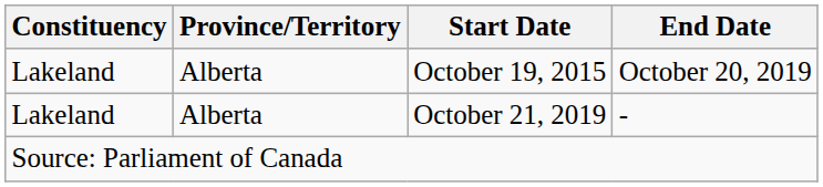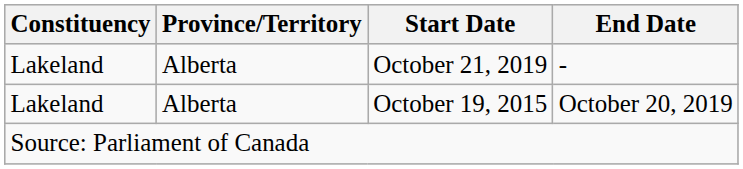 <table class="wikitable">
 <tr>
 <th>Constituency</th>
 <th>Province/Territory</th>
 <th>Start Date</th>
 <th>End Date</th>
 </tr>
 <tr>
 <td>Lakeland</td>
 <td>Alberta</td>
-<td>October 19, 2015</td>
-<td>October 20, 2019</td>
+<td>October 21, 2019</td>
+<td>-</td>
 </tr>
 <tr>
 <td>Lakeland</td>
 <td>Alberta</td>
-<td>October 21, 2019</td>
-<td>-</td>
+<td>October 19, 2015</td>
+<td>October 20, 2019</td>
 </tr>
 <tr>
 <td colspan="4">Source: Parliament of Canada</td>
 </tr>
 </table>
